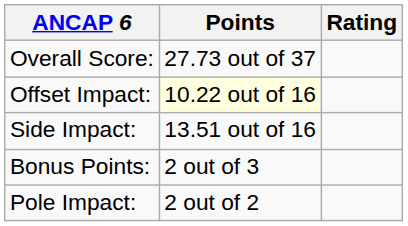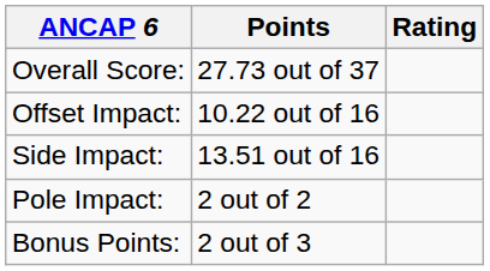 <table class="wikitable">
 <tr>
 <th><a href='#'>ANCAP</a> <em>6</em></th>
 <th>Points</th>
 <th>Rating</th>
 </tr>
 <tr>
 <td>Overall Score:</td>
 <td>27.73 out of 37</td>
 <td></td>
 </tr>
 <tr>
 <td>Offset Impact:</td>
-<td style="background: lightyellow;">10.22 out of 16</td>
+<td>10.22 out of 16</td>
 <td></td>
 </tr>
 <tr>
 <td>Side Impact:</td>
 <td>13.51 out of 16</td>
 <td></td>
 </tr>
 <tr>
+<td>Pole Impact:</td>
+<td>2 out of 2</td>
+<td></td>
+</tr>
+<tr>
 <td>Bonus Points:</td>
 <td>2 out of 3</td>
 <td></td>
 </tr>
-<tr>
-<td>Pole Impact:</td>
-<td>2 out of 2</td>
-<td></td>
-</tr>
 </table>
